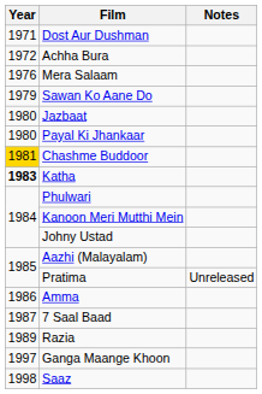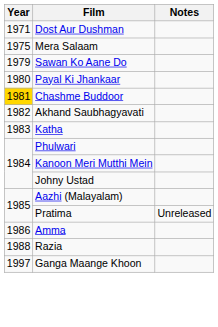 <table class="wikitable sortable">
 <tr>
 <th>Year</th>
 <th>Film</th>
 <th>Notes</th>
 </tr>
 <tr>
 <td>1971</td>
 <td><a href='#'>Dost Aur Dushman</a></td>
 <td></td>
 </tr>
 <tr>
-<td>1972</td>
-<td>Achha Bura</td>
-<td></td>
-</tr>
-<tr>
-<td>1976</td>
+<td>1975</td>
 <td>Mera Salaam</td>
 <td></td>
 </tr>
 <tr>
 <td>1979</td>
 <td><a href='#'>Sawan Ko Aane Do</a></td>
-<td></td>
-</tr>
-<tr>
-<td>1980</td>
-<td><a href='#'>Jazbaat</a></td>
 <td></td>
 </tr>
 <tr>
 <td>1980</td>
 <td><a href='#'>Payal Ki Jhankaar</a></td>
 <td></td>
 </tr>
 <tr>
 <td style="background: gold;">1981</td>
 <td><a href='#'>Chashme Buddoor</a></td>
 <td></td>
 </tr>
 <tr>
-<td><strong>1983</strong></td>
+<td>1982</td>
+<td>Akhand Saubhagyavati</td>
+<td></td>
+</tr>
+<tr>
+<td>1983</td>
 <td><a href='#'>Katha</a></td>
 <td></td>
 </tr>
 <tr>
 <td rowspan="3">1984</td>
 <td><a href='#'>Phulwari</a></td>
 <td></td>
 </tr>
 <tr>
 <td><a href='#'>Kanoon Meri Mutthi Mein</a></td>
 <td></td>
 </tr>
 <tr>
 <td>Johny Ustad</td>
 <td></td>
 </tr>
 <tr>
 <td rowspan="2">1985</td>
 <td><a href='#'>Aazhi</a> (Malayalam)</td>
 <td></td>
 </tr>
 <tr>
 <td>Pratima</td>
 <td>Unreleased</td>
 </tr>
 <tr>
 <td>1986</td>
 <td><a href='#'>Amma</a></td>
 <td></td>
 </tr>
 <tr>
-<td>1987</td>
-<td>7 Saal Baad</td>
-<td></td>
-</tr>
-<tr>
-<td>1989</td>
+<td>1988</td>
 <td>Razia</td>
 <td></td>
 </tr>
 <tr>
 <td>1997</td>
 <td>Ganga Maange Khoon</td>
 <td></td>
 </tr>
-<tr>
-<td>1998</td>
-<td><a href='#'>Saaz</a></td>
-<td></td>
-</tr>
 </table>
